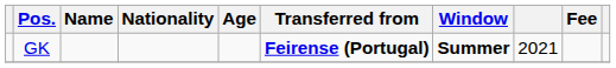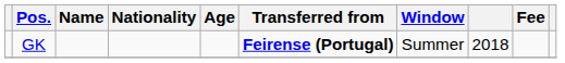 <table class="wikitable sortable" style="text-align:center;">
 <tr>
 <th scope=col></th>
 <th scope=col><a href='#'>Pos.</a></th>
 <th scope=col>Name</th>
 <th scope=col>Nationality</th>
 <th scope=col>Age</th>
 <th scope=col>Transferred from</th>
 <th scope=col><a href='#'>Window</a></th>
 <th scope=col></th>
 <th scope=col>Fee</th>
 <th scope=col class=unsortable></th>
 </tr>
 <tr>
 <td></td>
 <td><a href='#'>GK</a></td>
 <td align=left></td>
 <td align=left></td>
 <td></td>
 <td align=left><strong><a href='#'>Feirense</a> (Portugal)</strong></td>
-<td><strong>Summer</strong></td>
-<td>2021</td>
+<td>Summer</td>
+<td>2018</td>
 <td></td>
 <td></td>
 </tr>
 <tr>
 </tr>
 </table>
